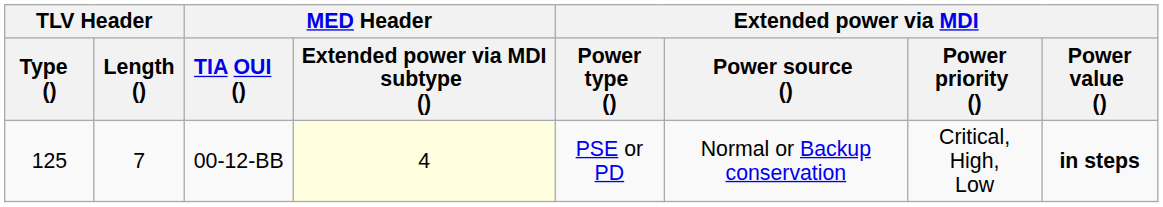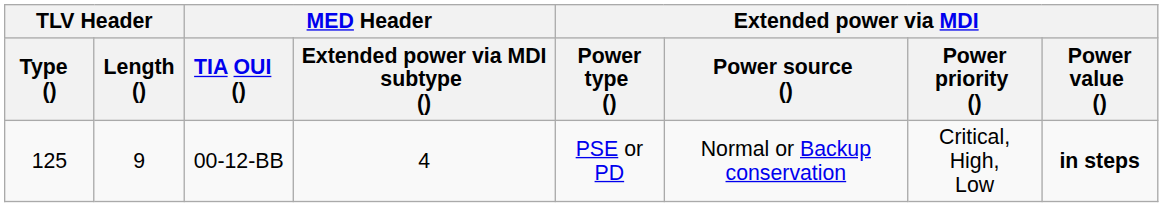 <table class="wikitable">
 <tr>
 <th colspan="2" style="width:60px;">TLV Header</th>
 <th colspan="2" style="width:60px;"><a href='#'>MED</a> Header</th>
 <th colspan="4" style="width:60px;">Extended power via <a href='#'>MDI</a></th>
 </tr>
 <tr style="text-align:center;">
 <th style="width:60px;">Type  <br>()</th>
 <th style="width:60px;">Length <br>()</th>
 <th style="width:75px;"><a href='#'>TIA</a> <a href='#'>OUI</a>  <br>()</th>
 <th>Extended power via MDI subtype <br>()</th>
 <th>Power type <br>()</th>
 <th>Power source <br>()</th>
 <th>Power priority <br>()</th>
 <th>Power value <br>()</th>
 </tr>
 <tr style="text-align:center;">
 <td>125</td>
-<td>7</td>
+<td>9</td>
 <td>00-12-BB</td>
-<td style="background: lightyellow;">4</td>
+<td>4</td>
 <td><a href='#'>PSE</a> or <a href='#'>PD</a></td>
 <td>Normal or <a href='#'>Backup conservation</a></td>
 <td>Critical,<br> High,<br> Low</td>
 <td><strong> in  steps</strong></td>
 </tr>
 </table>
